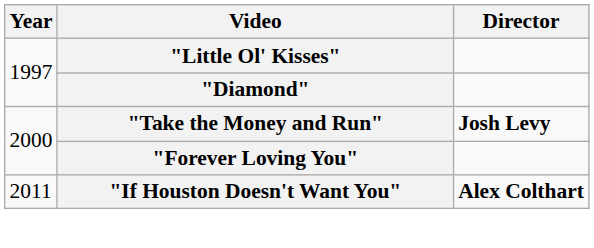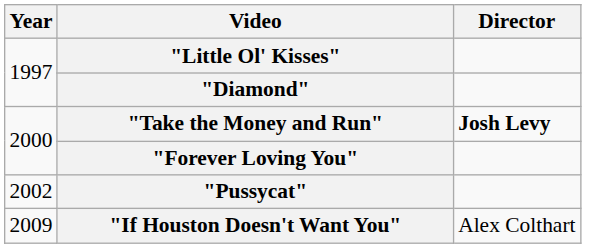 <table class="wikitable plainrowheaders">
 <tr>
 <th>Year</th>
 <th style="width:18em;">Video</th>
 <th>Director</th>
 </tr>
 <tr>
 <td rowspan="2">1997</td>
 <th scope="row">"Little Ol' Kisses"</th>
 <td></td>
 </tr>
 <tr>
 <th scope="row">"Diamond"</th>
 <td></td>
 </tr>
 <tr>
 <td rowspan="2">2000</td>
 <th scope="row">"Take the Money and Run"</th>
 <td><strong>Josh Levy</strong></td>
 </tr>
 <tr>
 <th scope="row">"Forever Loving You"</th>
 <td></td>
 </tr>
 <tr>
-<td>2011</td>
+<td>2002</td>
+<th scope="row">"Pussycat"</th>
+<td></td>
+</tr>
+<tr>
+<td>2009</td>
 <th scope="row">"If Houston Doesn't Want You"</th>
-<td><strong>Alex Colthart</strong></td>
+<td>Alex Colthart</td>
 </tr>
 </table>
